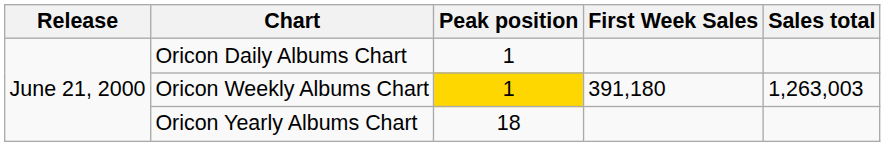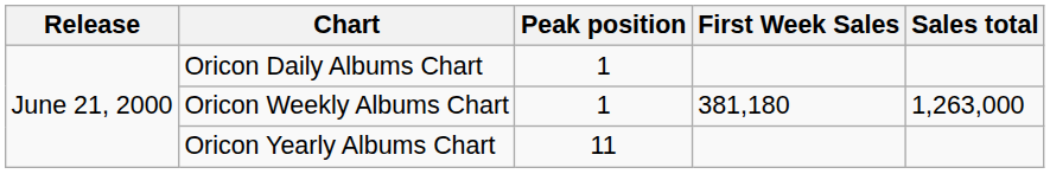 <table class="wikitable">
 <tr>
 <th>Release</th>
 <th>Chart</th>
 <th>Peak position</th>
 <th>First Week Sales</th>
 <th>Sales total</th>
 </tr>
 <tr>
 <td rowspan="3">June 21, 2000</td>
 <td>Oricon Daily Albums Chart</td>
 <td align="center">1</td>
 <td></td>
 <td></td>
 </tr>
 <tr>
 <td>Oricon Weekly Albums Chart</td>
-<td align="center" style="background: gold;">1</td>
-<td>391,180</td>
-<td>1,263,003</td>
+<td align="center">1</td>
+<td>381,180</td>
+<td>1,263,000</td>
 </tr>
 <tr>
 <td>Oricon Yearly Albums Chart</td>
-<td align="center">18</td>
+<td align="center">11</td>
 <td></td>
 <td></td>
 </tr>
 </table>
